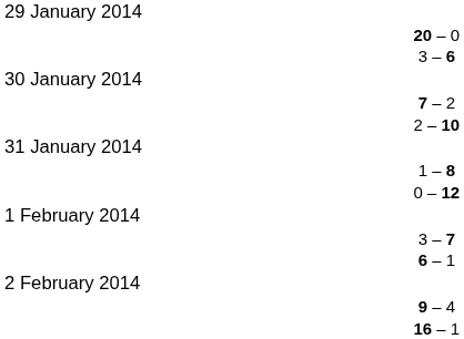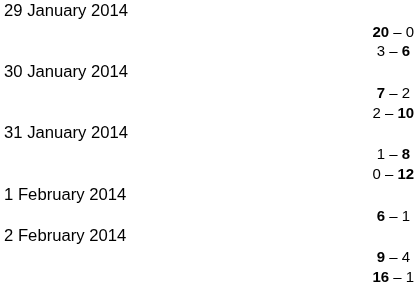 <table style="width:70%;" cellspacing="1">
 <tr>
 <th width=35%></th>
 <th width=15%></th>
 <th></th>
 </tr>
 <tr>
 <td>29 January 2014</td>
 </tr>
 <tr style=font-size:90%>
 <td align=right><strong></strong></td>
 <td align=center><strong>20</strong> – 0</td>
 <td></td>
 </tr>
 <tr style=font-size:90%>
 <td align=right></td>
 <td align=center>3 – <strong>6</strong></td>
 <td><strong></strong></td>
 </tr>
 <tr>
 <td>30 January 2014</td>
 </tr>
 <tr style=font-size:90%>
 <td align=right><strong></strong></td>
 <td align=center><strong>7</strong> – 2</td>
 <td></td>
 </tr>
 <tr style=font-size:90%>
 <td align=right></td>
 <td align=center>2 – <strong>10</strong></td>
 <td><strong></strong></td>
 </tr>
 <tr>
 <td>31 January 2014</td>
 </tr>
 <tr style=font-size:90%>
 <td align=right></td>
 <td align=center>1 – <strong>8</strong></td>
 <td><strong></strong></td>
 </tr>
 <tr style=font-size:90%>
 <td align=right></td>
 <td align=center>0 – <strong>12</strong></td>
 <td><strong></strong></td>
 </tr>
 <tr>
 <td>1 February 2014</td>
 </tr>
 <tr style=font-size:90%>
-<td align=right></td>
-<td align=center>3 – <strong>7</strong></td>
-<td><strong></strong></td>
-</tr>
-<tr style=font-size:90%>
 <td align=right><strong></strong></td>
 <td align=center><strong>6</strong> – 1</td>
 <td></td>
 </tr>
 <tr>
 <td>2 February 2014</td>
 </tr>
 <tr style=font-size:90%>
 <td align=right><strong></strong></td>
 <td align=center><strong>9</strong> – 4</td>
 <td></td>
 </tr>
 <tr style=font-size:90%>
 <td align=right><strong></strong></td>
 <td align=center><strong>16</strong> – 1</td>
 <td></td>
 </tr>
 </table>
